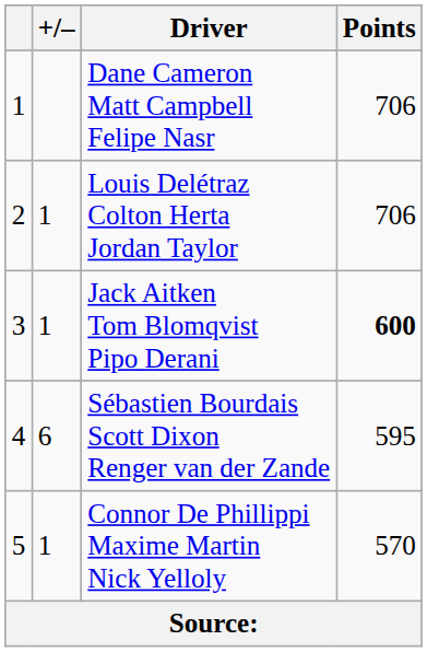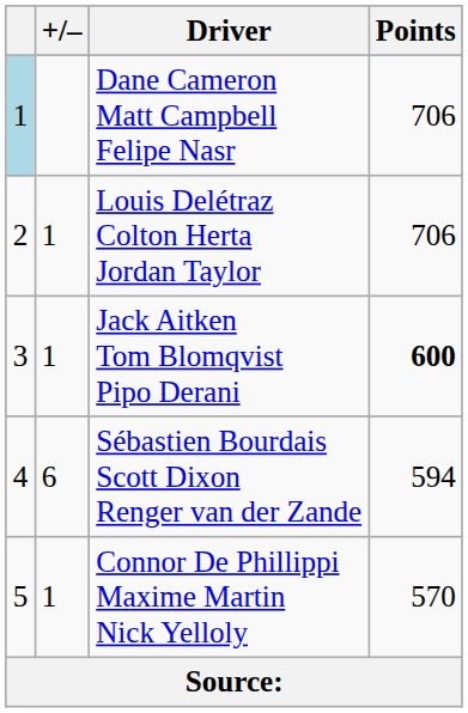 <table class="wikitable" style="font-size: 95%;">
 <tr>
 <th scope="col"></th>
 <th scope="col">+/–</th>
 <th scope="col">Driver</th>
 <th scope="col">Points</th>
 </tr>
 <tr>
-<td align=center>1</td>
+<td align=center style="background: lightblue;">1</td>
 <td align=left></td>
 <td> <a href='#'>Dane Cameron</a><br> <a href='#'>Matt Campbell</a><br> <a href='#'>Felipe Nasr</a></td>
 <td align=right>706</td>
 </tr>
 <tr>
 <td align=center>2</td>
 <td align=left> 1</td>
 <td> <a href='#'>Louis Delétraz</a><br> <a href='#'>Colton Herta</a><br> <a href='#'>Jordan Taylor</a></td>
 <td align=right>706</td>
 </tr>
 <tr>
 <td align=center>3</td>
 <td align=left> 1</td>
 <td> <a href='#'>Jack Aitken</a><br> <a href='#'>Tom Blomqvist</a><br> <a href='#'>Pipo Derani</a></td>
 <td align=right><strong>600</strong></td>
 </tr>
 <tr>
 <td align=center>4</td>
 <td align=left> 6</td>
 <td> <a href='#'>Sébastien Bourdais</a><br> <a href='#'>Scott Dixon</a><br> <a href='#'>Renger van der Zande</a></td>
-<td align=right>595</td>
+<td align=right>594</td>
 </tr>
 <tr>
 <td align=center>5</td>
 <td align=left> 1</td>
 <td> <a href='#'>Connor De Phillippi</a><br> <a href='#'>Maxime Martin</a><br> <a href='#'>Nick Yelloly</a></td>
 <td align=right>570</td>
 </tr>
 <tr>
 <th colspan=5>Source:</th>
 </tr>
 </table>
